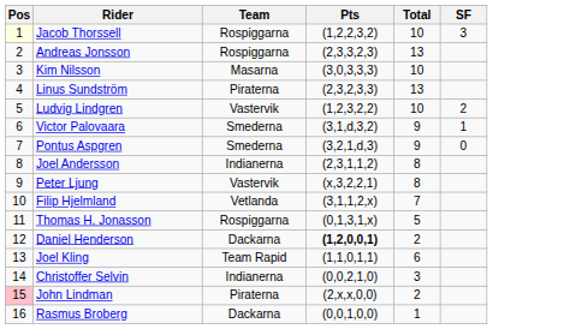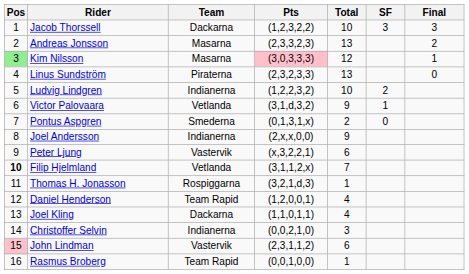 <table class=wikitable style="font-size:93%;">
 <tr>
 <th width=25px>Pos</th>
 <th width=200px>Rider</th>
 <th width=120px>Team</th>
 <th width=100px>Pts</th>
 <th width=50px>Total</th>
 <th width=50px>SF</th>
+<th width=80px>Final</th>
 </tr>
 <tr align=center>
-<td style="background: lightyellow;">1</td>
+<td>1</td>
 <td align=left><a href='#'>Jacob Thorssell</a></td>
-<td>Rospiggarna</td>
-<td>(1,2,2,3,2)</td>
+<td>Dackarna</td>
+<td>(1,2,3,2,2)</td>
 <td>10</td>
+<td>3</td>
 <td>3</td>
 </tr>
 <tr align=center>
 <td>2</td>
 <td align=left><a href='#'>Andreas Jonsson</a></td>
-<td>Rospiggarna</td>
+<td>Masarna</td>
 <td>(2,3,3,2,3)</td>
 <td>13</td>
 <td></td>
+<td>2</td>
 </tr>
 <tr align=center>
-<td>3</td>
+<td style="background: lightgreen;">3</td>
 <td align=left><a href='#'>Kim Nilsson</a></td>
 <td>Masarna</td>
-<td>(3,0,3,3,3)</td>
-<td>10</td>
+<td style="background: pink;">(3,0,3,3,3)</td>
+<td>12</td>
 <td></td>
+<td>1</td>
 </tr>
 <tr align=center>
 <td>4</td>
 <td align=left><a href='#'>Linus Sundström</a></td>
 <td>Piraterna</td>
 <td>(2,3,2,3,3)</td>
 <td>13</td>
 <td></td>
+<td>0</td>
 </tr>
 <tr align=center>
 <td>5</td>
 <td align=left><a href='#'>Ludvig Lindgren</a></td>
-<td>Vastervik</td>
-<td>(1,2,3,2,2)</td>
+<td>Indianerna</td>
+<td>(1,2,2,3,2)</td>
 <td>10</td>
 <td>2</td>
+<td></td>
 </tr>
 <tr align=center>
 <td>6</td>
 <td align=left><a href='#'>Victor Palovaara</a></td>
-<td>Smederna</td>
+<td>Vetlanda</td>
 <td>(3,1,d,3,2)</td>
 <td>9</td>
 <td>1</td>
+<td></td>
 </tr>
 <tr align=center>
 <td>7</td>
 <td align=left><a href='#'>Pontus Aspgren</a></td>
 <td>Smederna</td>
-<td>(3,2,1,d,3)</td>
-<td>9</td>
+<td>(0,1,3,1,x)</td>
+<td>2</td>
 <td>0</td>
+<td></td>
 </tr>
 <tr align=center>
 <td>8</td>
 <td align=left><a href='#'>Joel Andersson</a></td>
 <td>Indianerna</td>
-<td>(2,3,1,1,2)</td>
-<td>8</td>
+<td>(2,x,x,0,0)</td>
+<td>9</td>
+<td></td>
 <td></td>
 </tr>
 <tr align=center>
 <td>9</td>
 <td align=left><a href='#'>Peter Ljung</a></td>
 <td>Vastervik</td>
 <td>(x,3,2,2,1)</td>
-<td>8</td>
+<td>6</td>
+<td></td>
 <td></td>
 </tr>
 <tr align=center>
-<td>10</td>
+<td><strong>10</strong></td>
 <td align=left><a href='#'>Filip Hjelmland</a></td>
 <td>Vetlanda</td>
 <td>(3,1,1,2,x)</td>
 <td>7</td>
+<td></td>
 <td></td>
 </tr>
 <tr align=center>
 <td>11</td>
 <td align=left><a href='#'>Thomas H. Jonasson</a></td>
 <td>Rospiggarna</td>
-<td>(0,1,3,1,x)</td>
-<td>5</td>
+<td>(3,2,1,d,3)</td>
+<td>1</td>
+<td></td>
 <td></td>
 </tr>
 <tr align=center>
 <td>12</td>
 <td align=left><a href='#'>Daniel Henderson</a></td>
-<td>Dackarna</td>
-<td><strong>(1,2,0,0,1)</strong></td>
-<td>2</td>
+<td>Team Rapid</td>
+<td>(1,2,0,0,1)</td>
+<td>4</td>
+<td></td>
 <td></td>
 </tr>
 <tr align=center>
 <td>13</td>
 <td align=left><a href='#'>Joel Kling</a></td>
-<td>Team Rapid</td>
+<td>Dackarna</td>
 <td>(1,1,0,1,1)</td>
-<td>6</td>
+<td>4</td>
+<td></td>
 <td></td>
 </tr>
 <tr align=center>
 <td>14</td>
 <td align=left><a href='#'>Christoffer Selvin</a></td>
 <td>Indianerna</td>
 <td>(0,0,2,1,0)</td>
 <td>3</td>
 <td></td>
+<td></td>
 </tr>
 <tr align=center>
 <td style="background: pink;">15</td>
 <td align=left><a href='#'>John Lindman</a></td>
-<td>Piraterna</td>
-<td>(2,x,x,0,0)</td>
-<td>2</td>
+<td>Vastervik</td>
+<td>(2,3,1,1,2)</td>
+<td>6</td>
+<td></td>
 <td></td>
 </tr>
 <tr align=center>
 <td>16</td>
 <td align=left><a href='#'>Rasmus Broberg</a></td>
-<td>Dackarna</td>
+<td>Team Rapid</td>
 <td>(0,0,1,0,0)</td>
 <td>1</td>
 <td></td>
+<td></td>
 </tr>
 </table>
